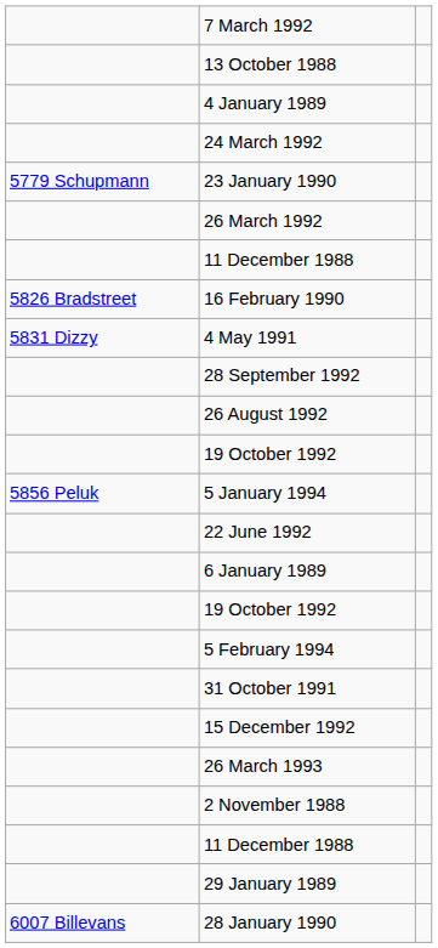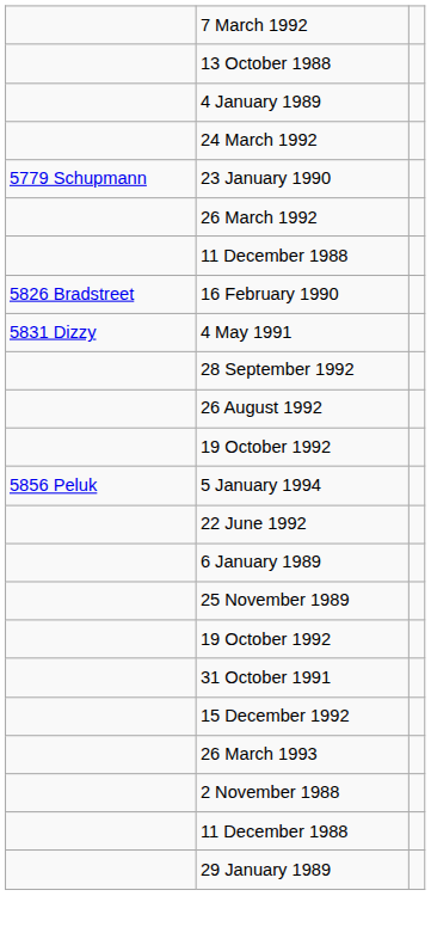 <table class="wikitable" style="font-size: 89%; float: left; width: 24em; margin-right: 1em; line-height: 1.65em">
 <tr>
 <td></td>
 <td>7 March 1992</td>
 <td><small></small> </td>
 </tr>
 <tr>
 <td></td>
 <td>13 October 1988</td>
 <td><small></small> </td>
 </tr>
 <tr>
 <td></td>
 <td>4 January 1989</td>
 <td><small></small> </td>
 </tr>
 <tr>
 <td></td>
 <td>24 March 1992</td>
 <td><small></small> </td>
 </tr>
 <tr>
 <td><a href='#'>5779 Schupmann</a></td>
 <td>23 January 1990</td>
 <td><small></small> </td>
 </tr>
 <tr>
 <td></td>
 <td>26 March 1992</td>
 <td><small></small> </td>
 </tr>
 <tr>
 <td></td>
 <td>11 December 1988</td>
 <td><small></small> </td>
 </tr>
 <tr>
 <td><a href='#'>5826 Bradstreet</a></td>
 <td>16 February 1990</td>
 <td><small></small> </td>
 </tr>
 <tr>
 <td><a href='#'>5831 Dizzy</a></td>
 <td>4 May 1991</td>
 <td><small></small> </td>
 </tr>
 <tr>
 <td></td>
 <td>28 September 1992</td>
 <td><small></small> </td>
 </tr>
 <tr>
 <td></td>
 <td>26 August 1992</td>
 <td><small></small> </td>
 </tr>
 <tr>
 <td></td>
 <td>19 October 1992</td>
 <td><small></small> </td>
 </tr>
 <tr>
 <td><a href='#'>5856 Peluk</a></td>
 <td>5 January 1994</td>
 <td><small></small> </td>
 </tr>
 <tr>
 <td></td>
 <td>22 June 1992</td>
 <td><small></small> </td>
 </tr>
 <tr>
 <td></td>
 <td>6 January 1989</td>
 <td><small></small> </td>
 </tr>
 <tr>
 <td></td>
-<td>19 October 1992</td>
+<td>25 November 1989</td>
 <td><small></small> </td>
 </tr>
 <tr>
 <td></td>
-<td>5 February 1994</td>
+<td>19 October 1992</td>
 <td><small></small> </td>
 </tr>
 <tr>
 <td></td>
 <td>31 October 1991</td>
 <td><small></small> </td>
 </tr>
 <tr>
 <td></td>
 <td>15 December 1992</td>
 <td><small></small> </td>
 </tr>
 <tr>
 <td></td>
 <td>26 March 1993</td>
 <td><small></small> </td>
 </tr>
 <tr>
 <td></td>
 <td>2 November 1988</td>
 <td><small></small> </td>
 </tr>
 <tr>
 <td></td>
 <td>11 December 1988</td>
 <td><small></small> </td>
 </tr>
 <tr>
 <td></td>
 <td>29 January 1989</td>
 <td><small></small> </td>
 </tr>
-<tr>
-<td><a href='#'>6007 Billevans</a></td>
-<td>28 January 1990</td>
-<td><small></small> </td>
-</tr>
 </table>
